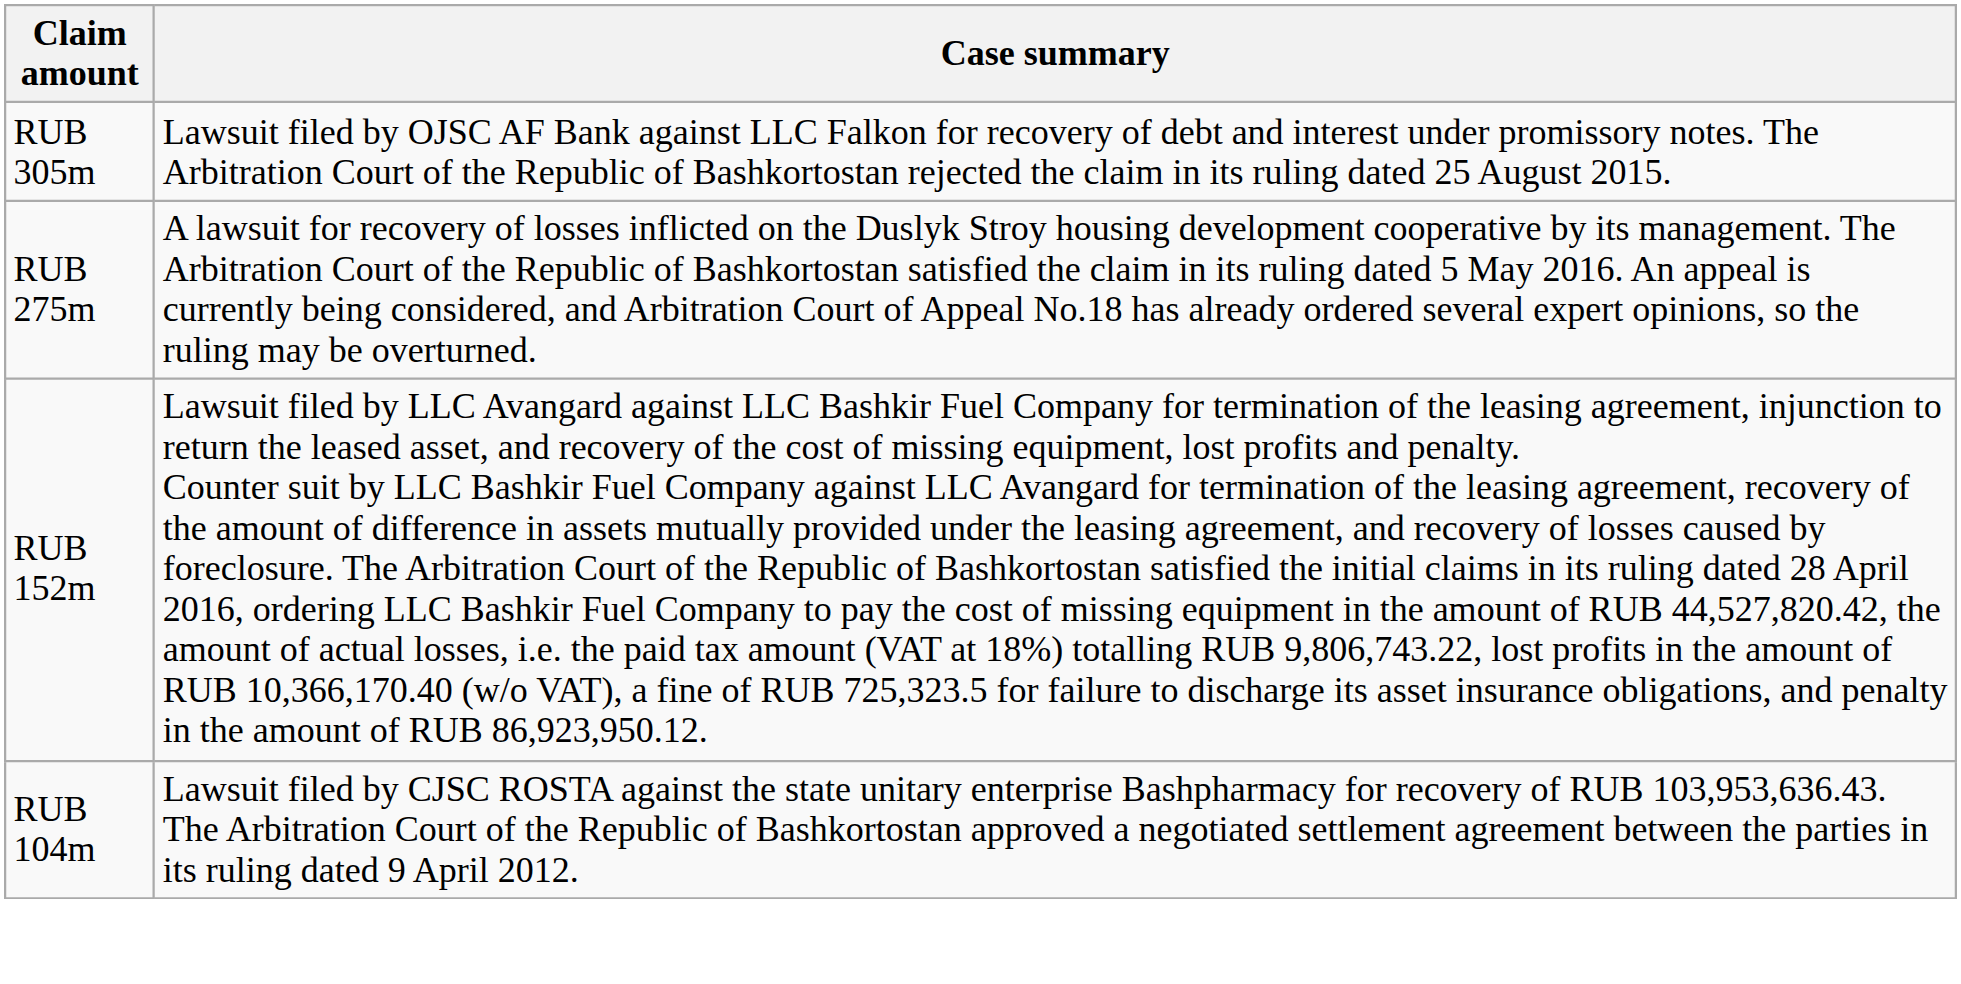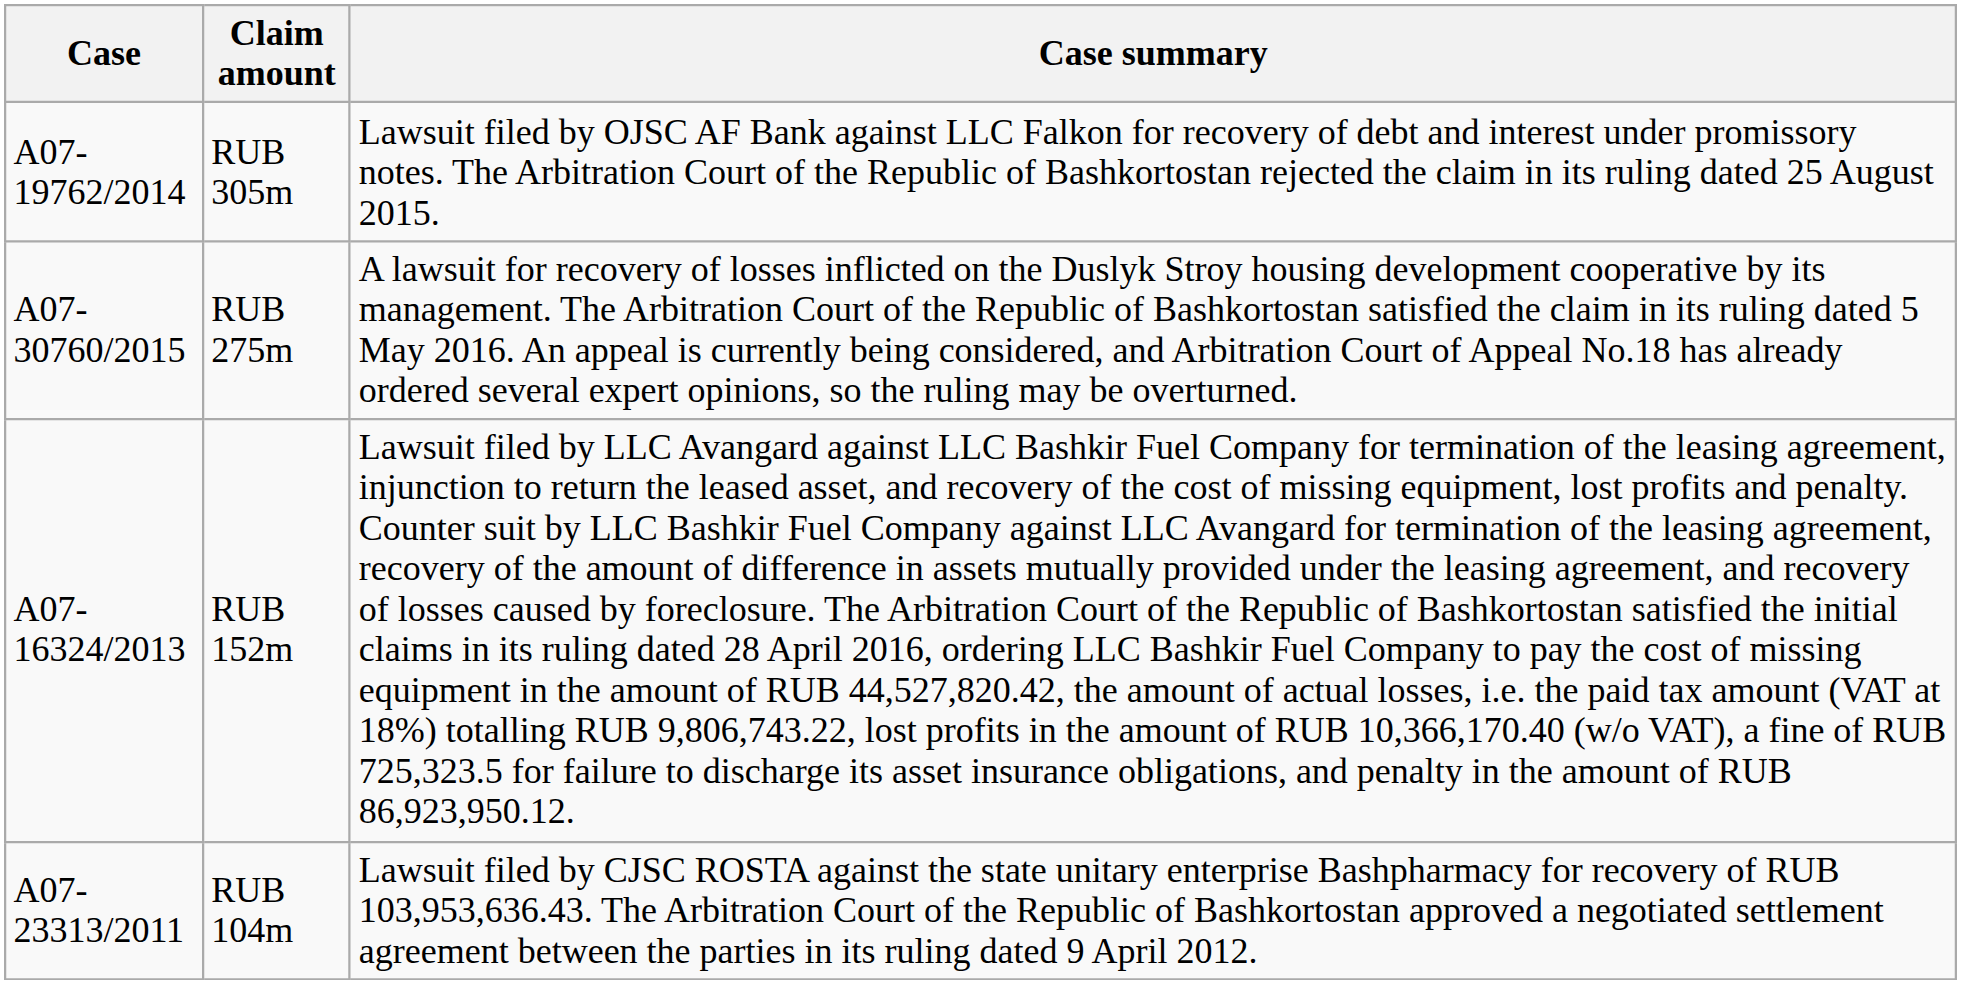 <table class="wikitable">
 <tr>
+<th>Case</th>
 <th>Claim amount</th>
 <th>Case summary</th>
 </tr>
 <tr>
+<td>А07-19762/2014</td>
 <td>RUB 305m</td>
 <td>Lawsuit filed by OJSC AF Bank against LLC Falkon for recovery of debt and interest under promissory notes. The Arbitration Court of the Republic of Bashkortostan rejected the claim in its ruling dated 25 August 2015.</td>
 </tr>
 <tr>
+<td>А07-30760/2015</td>
 <td>RUB 275m</td>
 <td>A lawsuit for recovery of losses inflicted on the Duslyk Stroy housing development cooperative by its management. The Arbitration Court of the Republic of Bashkortostan satisfied the claim in its ruling dated 5 May 2016.  An appeal is currently being considered, and Arbitration Court of Appeal No.18 has already ordered several expert opinions, so the ruling may be overturned.</td>
 </tr>
 <tr>
+<td>А07-16324/2013</td>
 <td>RUB 152m</td>
 <td>Lawsuit filed by LLC Avangard against LLC Bashkir Fuel Company for termination of the leasing agreement, injunction to return the leased asset, and recovery of the cost of missing equipment, lost profits and penalty.<br>Counter suit by LLC Bashkir Fuel Company against LLC Avangard for termination of the leasing agreement, recovery of the amount of difference in assets mutually provided under the leasing agreement, and recovery of losses caused by foreclosure. The Arbitration Court of the Republic of Bashkortostan satisfied the initial claims in its ruling dated 28 April 2016, ordering LLC Bashkir Fuel Company to pay the cost of missing equipment in the amount of RUB 44,527,820.42, the amount of actual losses, i.e. the paid tax amount (VAT at 18%) totalling RUB 9,806,743.22, lost profits in the amount of RUB 10,366,170.40 (w/o VAT), a fine of RUB 725,323.5 for failure to discharge its asset insurance obligations, and penalty in the amount of RUB 86,923,950.12.</td>
 </tr>
 <tr>
+<td>А07-23313/2011</td>
 <td>RUB 104m</td>
 <td>Lawsuit filed by CJSC ROSTA against the state unitary enterprise Bashpharmacy for recovery of RUB 103,953,636.43. The Arbitration Court of the Republic of Bashkortostan approved a negotiated settlement agreement between the parties in its ruling dated 9 April 2012.</td>
 </tr>
 </table>
